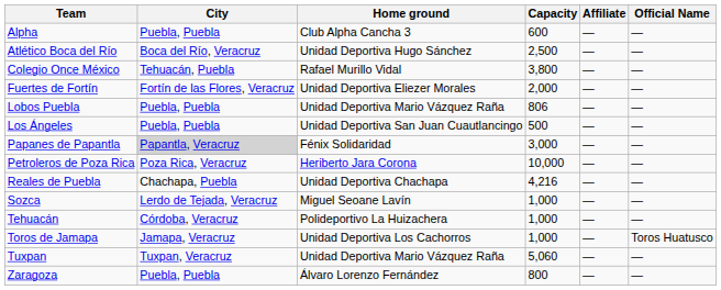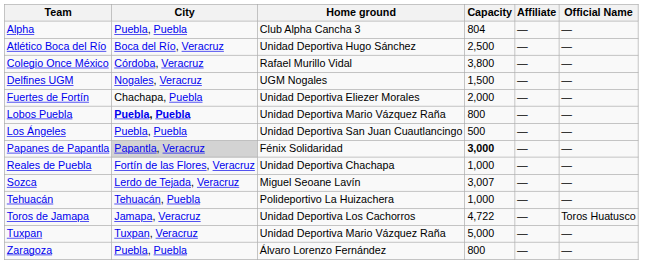 <table class="wikitable sortable">
 <tr>
 <th>Team</th>
 <th>City</th>
 <th>Home ground</th>
 <th>Capacity</th>
 <th>Affiliate</th>
 <th>Official Name</th>
 </tr>
 <tr>
 <td><a href='#'>Alpha</a></td>
 <td><a href='#'>Puebla</a>, <a href='#'>Puebla</a></td>
 <td>Club Alpha Cancha 3</td>
-<td>600</td>
+<td>804</td>
 <td>—</td>
 <td>—</td>
 </tr>
 <tr>
 <td><a href='#'>Atlético Boca del Río</a></td>
 <td><a href='#'>Boca del Río</a>, <a href='#'>Veracruz</a></td>
 <td>Unidad Deportiva Hugo Sánchez</td>
 <td>2,500</td>
 <td>—</td>
 <td>—</td>
 </tr>
 <tr>
 <td><a href='#'>Colegio Once México</a></td>
-<td><a href='#'>Tehuacán</a>, <a href='#'>Puebla</a></td>
+<td><a href='#'>Córdoba</a>, <a href='#'>Veracruz</a></td>
 <td>Rafael Murillo Vidal</td>
 <td>3,800</td>
 <td>—</td>
 <td>—</td>
 </tr>
 <tr>
+<td><a href='#'>Delfines UGM</a></td>
+<td><a href='#'>Nogales</a>, <a href='#'>Veracruz</a></td>
+<td>UGM Nogales</td>
+<td>1,500</td>
+<td>—</td>
+<td>—</td>
+</tr>
+<tr>
 <td><a href='#'>Fuertes de Fortín</a></td>
-<td><a href='#'>Fortín de las Flores</a>, <a href='#'>Veracruz</a></td>
+<td>Chachapa, <a href='#'>Puebla</a></td>
 <td>Unidad Deportiva Eliezer Morales</td>
 <td>2,000</td>
 <td>—</td>
 <td>—</td>
 </tr>
 <tr>
 <td><a href='#'>Lobos Puebla</a></td>
-<td><a href='#'>Puebla</a>, <a href='#'>Puebla</a></td>
+<td><strong><a href='#'>Puebla</a>, <a href='#'>Puebla</a></strong></td>
 <td>Unidad Deportiva Mario Vázquez Raña</td>
-<td>806</td>
+<td>800</td>
 <td>—</td>
 <td>—</td>
 </tr>
 <tr>
 <td><a href='#'>Los Ángeles</a></td>
 <td><a href='#'>Puebla</a>, <a href='#'>Puebla</a></td>
 <td>Unidad Deportiva San Juan Cuautlancingo</td>
 <td>500</td>
 <td>—</td>
 <td>—</td>
 </tr>
 <tr>
 <td><a href='#'>Papanes de Papantla</a></td>
 <td style="background: lightgrey;"><a href='#'>Papantla</a>, <a href='#'>Veracruz</a></td>
 <td>Fénix Solidaridad</td>
-<td>3,000</td>
-<td>—</td>
-<td>—</td>
-</tr>
-<tr>
-<td><a href='#'>Petroleros de Poza Rica</a></td>
-<td><a href='#'>Poza Rica</a>, <a href='#'>Veracruz</a></td>
-<td><a href='#'>Heriberto Jara Corona</a></td>
-<td>10,000</td>
+<td><strong>3,000</strong></td>
 <td>—</td>
 <td>—</td>
 </tr>
 <tr>
 <td><a href='#'>Reales de Puebla</a></td>
-<td>Chachapa, <a href='#'>Puebla</a></td>
+<td><a href='#'>Fortín de las Flores</a>, <a href='#'>Veracruz</a></td>
 <td>Unidad Deportiva Chachapa</td>
-<td>4,216</td>
+<td>1,000</td>
 <td>—</td>
 <td>—</td>
 </tr>
 <tr>
 <td><a href='#'>Sozca</a></td>
 <td><a href='#'>Lerdo de Tejada</a>, <a href='#'>Veracruz</a></td>
 <td>Miguel Seoane Lavín</td>
-<td>1,000</td>
+<td>3,007</td>
 <td>—</td>
 <td>—</td>
 </tr>
 <tr>
 <td><a href='#'>Tehuacán</a></td>
-<td><a href='#'>Córdoba</a>, <a href='#'>Veracruz</a></td>
+<td><a href='#'>Tehuacán</a>, <a href='#'>Puebla</a></td>
 <td>Polideportivo La Huizachera</td>
 <td>1,000</td>
 <td>—</td>
 <td>—</td>
 </tr>
 <tr>
 <td><a href='#'>Toros de Jamapa</a></td>
 <td><a href='#'>Jamapa</a>, <a href='#'>Veracruz</a></td>
 <td>Unidad Deportiva Los Cachorros</td>
-<td>1,000</td>
+<td>4,722</td>
 <td>—</td>
 <td>Toros Huatusco</td>
 </tr>
 <tr>
 <td><a href='#'>Tuxpan</a></td>
 <td><a href='#'>Tuxpan</a>, <a href='#'>Veracruz</a></td>
 <td>Unidad Deportiva Mario Vázquez Raña</td>
-<td>5,060</td>
+<td>5,000</td>
 <td>—</td>
 <td>—</td>
 </tr>
 <tr>
 <td><a href='#'>Zaragoza</a></td>
 <td><a href='#'>Puebla</a>, <a href='#'>Puebla</a></td>
 <td>Álvaro Lorenzo Fernández</td>
 <td>800</td>
 <td>—</td>
 <td>—</td>
 </tr>
 </table>
